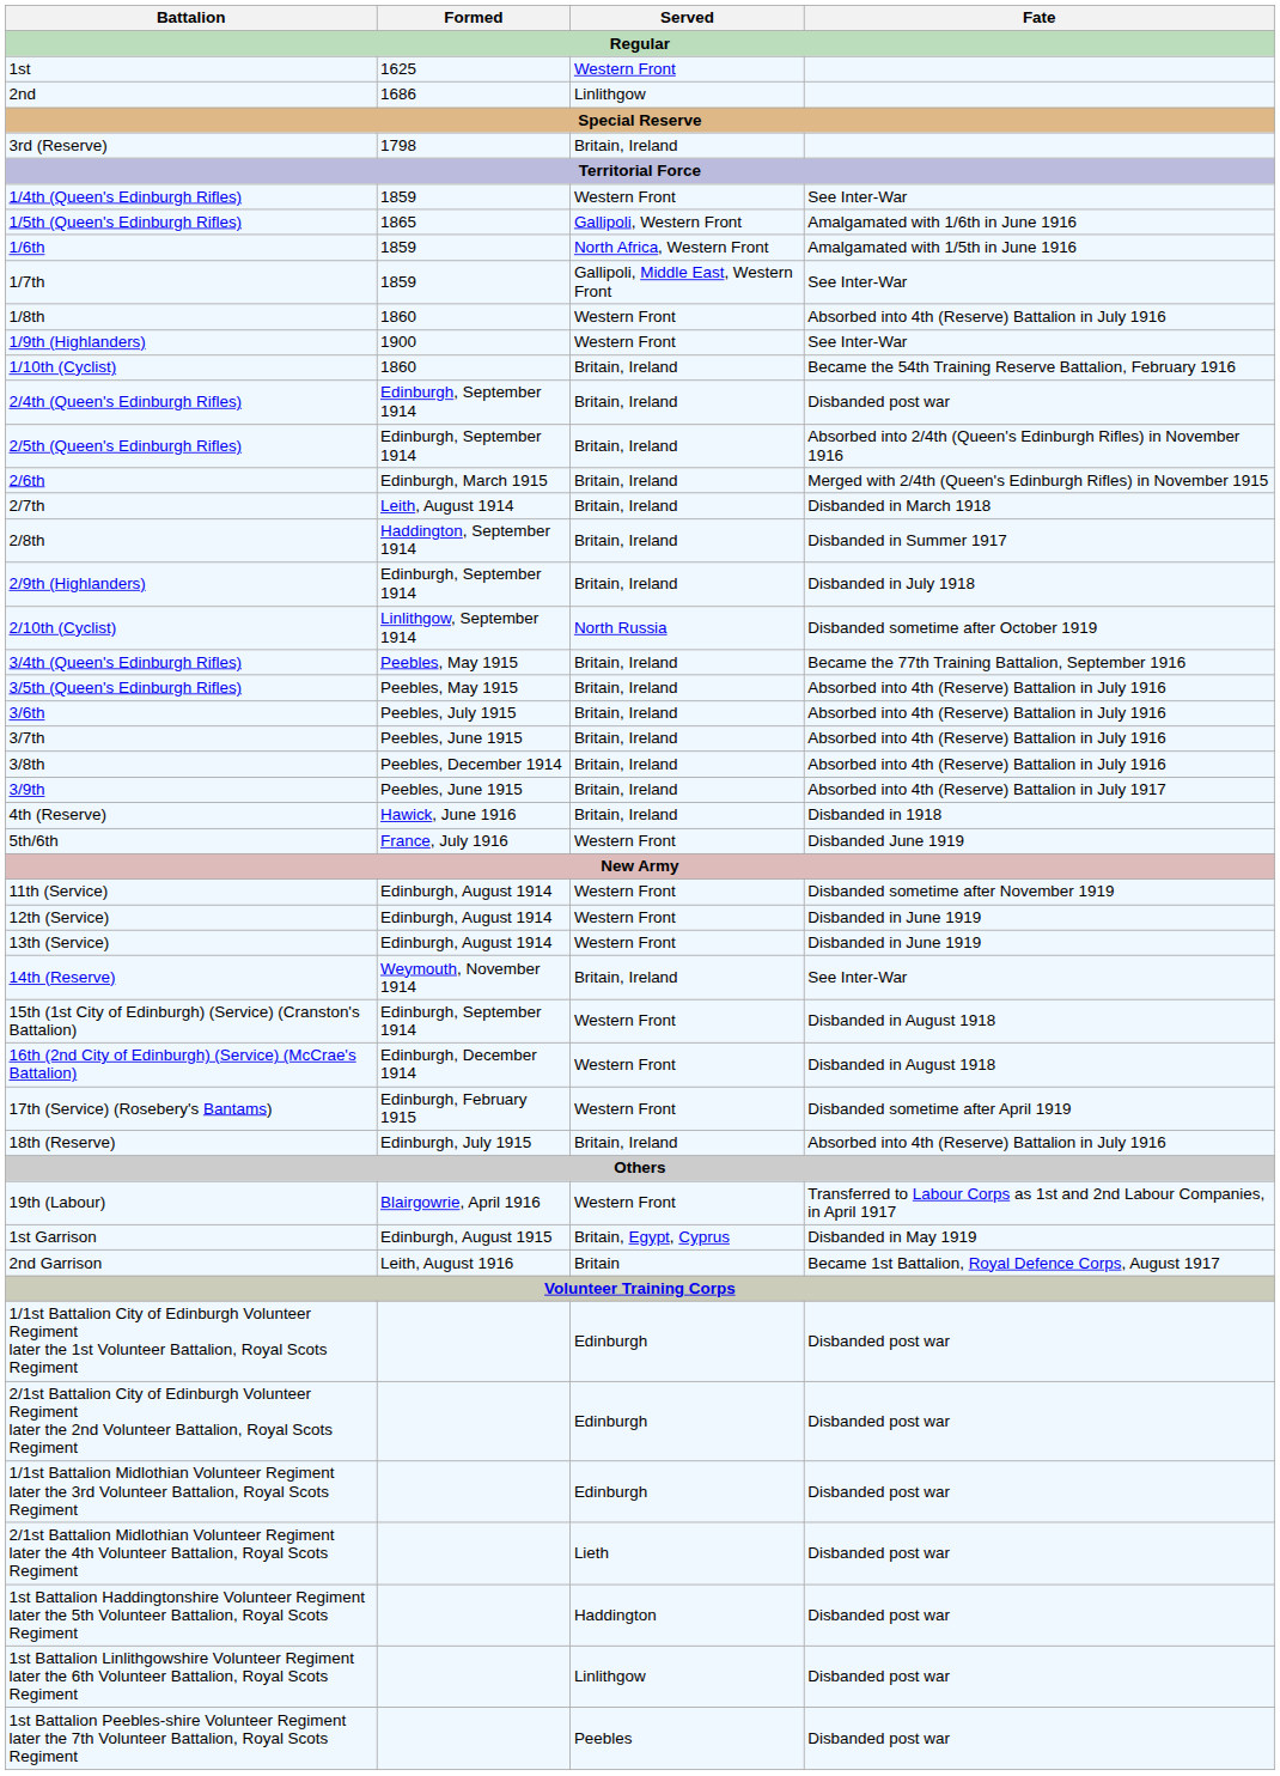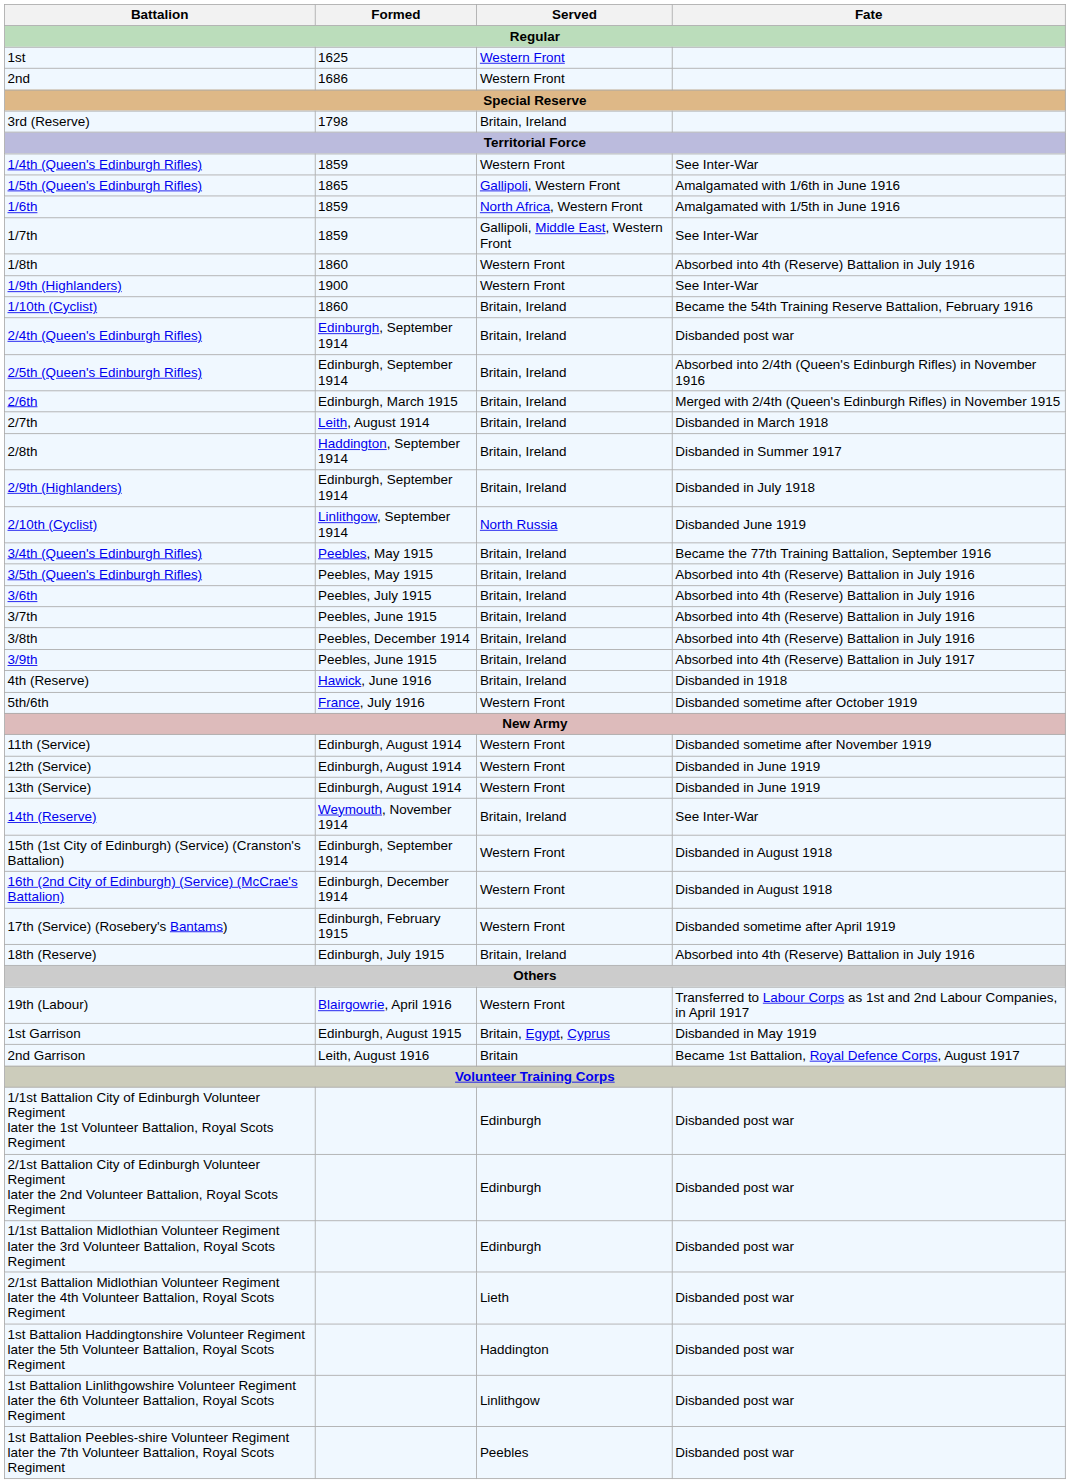 <table class="wikitable" style="width:100%;">
 <tr>
 <th>Battalion</th>
 <th>Formed</th>
 <th>Served</th>
 <th>Fate</th>
 </tr>
 <tr>
 <th colspan="5" style="background:#bdb;">Regular</th>
 </tr>
 <tr style="background:#f0f8ff;">
 <td>1st</td>
 <td>1625</td>
 <td><a href='#'>Western Front</a></td>
 <td></td>
 </tr>
 <tr style="background:#f0f8ff;">
 <td>2nd</td>
 <td>1686</td>
-<td>Linlithgow</td>
+<td>Western Front</td>
 <td></td>
 </tr>
 <tr>
 <th colspan="5" style="background:#deb887;">Special Reserve</th>
 </tr>
 <tr style="background:#f0f8ff;">
 <td>3rd (Reserve)</td>
 <td>1798</td>
 <td>Britain, Ireland</td>
 <td></td>
 </tr>
 <tr>
 <th colspan="5" style="background:#bbd;">Territorial Force</th>
 </tr>
 <tr style="background:#f0f8ff;">
 <td><a href='#'>1/4th (Queen's Edinburgh Rifles)</a></td>
 <td>1859</td>
 <td>Western Front</td>
 <td>See Inter-War</td>
 </tr>
 <tr style="background:#f0f8ff;">
 <td><a href='#'>1/5th (Queen's Edinburgh Rifles)</a></td>
 <td>1865</td>
 <td><a href='#'>Gallipoli</a>, Western Front</td>
 <td>Amalgamated with 1/6th in June 1916</td>
 </tr>
 <tr style="background:#f0f8ff;">
 <td><a href='#'>1/6th</a></td>
 <td>1859</td>
 <td><a href='#'>North Africa</a>, Western Front</td>
 <td>Amalgamated with 1/5th in June 1916</td>
 </tr>
 <tr style="background:#f0f8ff;">
 <td>1/7th</td>
 <td>1859</td>
 <td>Gallipoli, <a href='#'>Middle East</a>, Western Front</td>
 <td>See Inter-War</td>
 </tr>
 <tr style="background:#f0f8ff;">
 <td>1/8th</td>
 <td>1860</td>
 <td>Western Front</td>
 <td>Absorbed into 4th (Reserve) Battalion in July 1916</td>
 </tr>
 <tr style="background:#f0f8ff;">
 <td><a href='#'>1/9th (Highlanders)</a></td>
 <td>1900</td>
 <td>Western Front</td>
 <td>See Inter-War</td>
 </tr>
 <tr style="background:#f0f8ff;">
 <td><a href='#'>1/10th (Cyclist)</a></td>
 <td>1860</td>
 <td>Britain, Ireland</td>
 <td>Became the 54th Training Reserve Battalion, February 1916</td>
 </tr>
 <tr style="background:#f0f8ff;">
 <td><a href='#'>2/4th (Queen's Edinburgh Rifles)</a></td>
 <td><a href='#'>Edinburgh</a>, September 1914</td>
 <td>Britain, Ireland</td>
 <td>Disbanded post war</td>
 </tr>
 <tr style="background:#f0f8ff;">
 <td><a href='#'>2/5th (Queen's Edinburgh Rifles)</a></td>
 <td>Edinburgh, September 1914</td>
 <td>Britain, Ireland</td>
 <td>Absorbed into 2/4th (Queen's Edinburgh Rifles) in November 1916</td>
 </tr>
 <tr style="background:#f0f8ff;">
 <td><a href='#'>2/6th</a></td>
 <td>Edinburgh, March 1915</td>
 <td>Britain, Ireland</td>
 <td>Merged with 2/4th (Queen's Edinburgh Rifles) in November 1915</td>
 </tr>
 <tr style="background:#f0f8ff;">
 <td>2/7th</td>
 <td><a href='#'>Leith</a>, August 1914</td>
 <td>Britain, Ireland</td>
 <td>Disbanded in March 1918</td>
 </tr>
 <tr style="background:#f0f8ff;">
 <td>2/8th</td>
 <td><a href='#'>Haddington</a>, September 1914</td>
 <td>Britain, Ireland</td>
 <td>Disbanded in Summer 1917</td>
 </tr>
 <tr style="background:#f0f8ff;">
 <td><a href='#'>2/9th (Highlanders)</a></td>
 <td>Edinburgh, September 1914</td>
 <td>Britain, Ireland</td>
 <td>Disbanded in July 1918</td>
 </tr>
 <tr style="background:#f0f8ff;">
 <td><a href='#'>2/10th (Cyclist)</a></td>
 <td><a href='#'>Linlithgow</a>, September 1914</td>
 <td><a href='#'>North Russia</a></td>
-<td>Disbanded sometime after October 1919</td>
+<td>Disbanded June 1919</td>
 </tr>
 <tr style="background:#f0f8ff;">
 <td><a href='#'>3/4th (Queen's Edinburgh Rifles)</a></td>
 <td><a href='#'>Peebles</a>, May 1915</td>
 <td>Britain, Ireland</td>
 <td>Became the 77th Training Battalion, September 1916</td>
 </tr>
 <tr style="background:#f0f8ff;">
 <td><a href='#'>3/5th (Queen's Edinburgh Rifles)</a></td>
 <td>Peebles, May 1915</td>
 <td>Britain, Ireland</td>
 <td>Absorbed into 4th (Reserve) Battalion in July 1916</td>
 </tr>
 <tr style="background:#f0f8ff;">
 <td><a href='#'>3/6th</a></td>
 <td>Peebles, July 1915</td>
 <td>Britain, Ireland</td>
 <td>Absorbed into 4th (Reserve) Battalion in July 1916</td>
 </tr>
 <tr style="background:#f0f8ff;">
 <td>3/7th</td>
 <td>Peebles, June 1915</td>
 <td>Britain, Ireland</td>
 <td>Absorbed into 4th (Reserve) Battalion in July 1916</td>
 </tr>
 <tr style="background:#f0f8ff;">
 <td>3/8th</td>
 <td>Peebles, December 1914</td>
 <td>Britain, Ireland</td>
 <td>Absorbed into 4th (Reserve) Battalion in July 1916</td>
 </tr>
 <tr style="background:#f0f8ff;">
 <td><a href='#'>3/9th</a></td>
 <td>Peebles, June 1915</td>
 <td>Britain, Ireland</td>
 <td>Absorbed into 4th (Reserve) Battalion in July 1917</td>
 </tr>
 <tr style="background:#f0f8ff;">
 <td>4th (Reserve)</td>
 <td><a href='#'>Hawick</a>, June 1916</td>
 <td>Britain, Ireland</td>
 <td>Disbanded in 1918</td>
 </tr>
 <tr style="background:#f0f8ff;">
 <td>5th/6th</td>
 <td><a href='#'>France</a>, July 1916</td>
 <td>Western Front</td>
-<td>Disbanded June 1919</td>
+<td>Disbanded sometime after October 1919</td>
 </tr>
 <tr>
 <th colspan="5" style="background:#dbb;">New Army</th>
 </tr>
 <tr style="background:#f0f8ff;">
 <td>11th (Service)</td>
 <td>Edinburgh, August 1914</td>
 <td>Western Front</td>
 <td>Disbanded sometime after November 1919</td>
 </tr>
 <tr style="background:#f0f8ff;">
 <td>12th (Service)</td>
 <td>Edinburgh, August 1914</td>
 <td>Western Front</td>
 <td>Disbanded in June 1919</td>
 </tr>
 <tr style="background:#f0f8ff;">
 <td>13th (Service)</td>
 <td>Edinburgh, August 1914</td>
 <td>Western Front</td>
 <td>Disbanded in June 1919</td>
 </tr>
 <tr style="background:#f0f8ff;">
 <td><a href='#'>14th (Reserve)</a></td>
 <td><a href='#'>Weymouth</a>, November 1914</td>
 <td>Britain, Ireland</td>
 <td>See Inter-War</td>
 </tr>
 <tr style="background:#f0f8ff;">
 <td>15th (1st City of Edinburgh) (Service) (Cranston's Battalion)</td>
 <td>Edinburgh, September 1914</td>
 <td>Western Front</td>
 <td>Disbanded in August 1918</td>
 </tr>
 <tr style="background:#f0f8ff;">
 <td><a href='#'>16th (2nd City of Edinburgh) (Service) (McCrae's Battalion)</a></td>
 <td>Edinburgh, December 1914</td>
 <td>Western Front</td>
 <td>Disbanded in August 1918</td>
 </tr>
 <tr style="background:#f0f8ff;">
 <td>17th (Service) (Rosebery's <a href='#'>Bantams</a>)</td>
 <td>Edinburgh, February 1915</td>
 <td>Western Front</td>
 <td>Disbanded sometime after April 1919</td>
 </tr>
 <tr style="background:#f0f8ff;">
 <td>18th (Reserve)</td>
 <td>Edinburgh, July 1915</td>
 <td>Britain, Ireland</td>
 <td>Absorbed into 4th (Reserve) Battalion in July 1916</td>
 </tr>
 <tr>
 <th colspan="5" style="background:#ccc;">Others</th>
 </tr>
 <tr style="background:#f0f8ff;">
 <td>19th (Labour)</td>
 <td><a href='#'>Blairgowrie</a>, April 1916</td>
 <td>Western Front</td>
 <td>Transferred to <a href='#'>Labour Corps</a> as 1st and 2nd Labour Companies, in April 1917</td>
 </tr>
 <tr style="background:#f0f8ff;">
 <td>1st Garrison</td>
 <td>Edinburgh, August 1915</td>
 <td>Britain, <a href='#'>Egypt</a>, <a href='#'>Cyprus</a></td>
 <td>Disbanded in May 1919</td>
 </tr>
 <tr style="background:#f0f8ff;">
 <td>2nd Garrison</td>
 <td>Leith, August 1916</td>
 <td>Britain</td>
 <td>Became 1st Battalion, <a href='#'>Royal Defence Corps</a>, August 1917</td>
 </tr>
 <tr>
 <th colspan="5" style="background:#ccb;"><a href='#'>Volunteer Training Corps</a></th>
 </tr>
 <tr style="background:#f0f8ff;">
 <td>1/1st Battalion City of Edinburgh Volunteer Regiment<br>later the 1st Volunteer Battalion, Royal Scots Regiment</td>
 <td></td>
 <td>Edinburgh</td>
 <td>Disbanded post war</td>
 </tr>
 <tr style="background:#f0f8ff;">
 <td>2/1st Battalion City of Edinburgh Volunteer Regiment<br>later the 2nd Volunteer Battalion, Royal Scots Regiment</td>
 <td></td>
 <td>Edinburgh</td>
 <td>Disbanded post war</td>
 </tr>
 <tr style="background:#f0f8ff;">
 <td>1/1st Battalion Midlothian Volunteer Regiment<br>later the 3rd Volunteer Battalion, Royal Scots Regiment</td>
 <td></td>
 <td>Edinburgh</td>
 <td>Disbanded post war</td>
 </tr>
 <tr style="background:#f0f8ff;">
 <td>2/1st Battalion Midlothian  Volunteer Regiment<br>later the 4th Volunteer Battalion, Royal Scots Regiment</td>
 <td></td>
 <td>Lieth</td>
 <td>Disbanded post war</td>
 </tr>
 <tr style="background:#f0f8ff;">
 <td>1st Battalion Haddingtonshire Volunteer Regiment<br>later the 5th Volunteer Battalion, Royal Scots Regiment</td>
 <td></td>
 <td>Haddington</td>
 <td>Disbanded post war</td>
 </tr>
 <tr style="background:#f0f8ff;">
 <td>1st Battalion Linlithgowshire Volunteer Regiment<br>later the 6th Volunteer Battalion, Royal Scots Regiment</td>
 <td></td>
 <td>Linlithgow</td>
 <td>Disbanded post war</td>
 </tr>
 <tr style="background:#f0f8ff;">
 <td>1st Battalion Peebles-shire Volunteer Regiment<br>later the 7th Volunteer Battalion, Royal Scots Regiment</td>
 <td></td>
 <td>Peebles</td>
 <td>Disbanded post war</td>
 </tr>
 </table>
